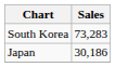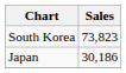 <table class="wikitable">
 <tr>
 <th>Chart</th>
 <th>Sales</th>
 </tr>
 <tr>
 <td>South Korea</td>
-<td align="center">73,283</td>
+<td align="center">73,823</td>
 </tr>
 <tr>
 <td>Japan</td>
 <td align="center">30,186</td>
 </tr>
 <tr>
 </tr>
 </table>
